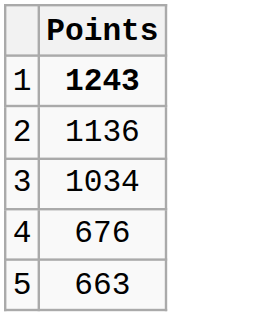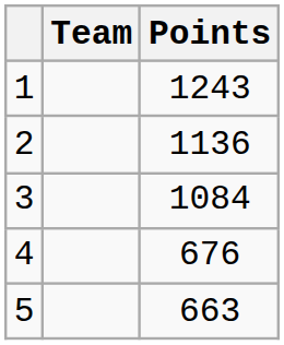 <table class="wikitable">
 <tr>
 <th></th>
+<th>Team</th>
 <th>Points</th>
 </tr>
 <tr>
 <td style="text-align:center;">1</td>
-<td style="text-align:center;"><strong>1243</strong></td>
+<td></td>
+<td style="text-align:center;">1243</td>
 </tr>
 <tr>
 <td style="text-align:center;">2</td>
+<td></td>
 <td style="text-align:center;">1136</td>
 </tr>
 <tr>
 <td style="text-align:center;">3</td>
-<td style="text-align:center;">1034</td>
+<td></td>
+<td style="text-align:center;">1084</td>
 </tr>
 <tr>
 <td style="text-align:center;">4</td>
+<td></td>
 <td style="text-align:center;">676</td>
 </tr>
 <tr>
 <td style="text-align:center;">5</td>
+<td></td>
 <td style="text-align:center;">663</td>
 </tr>
 </table>
